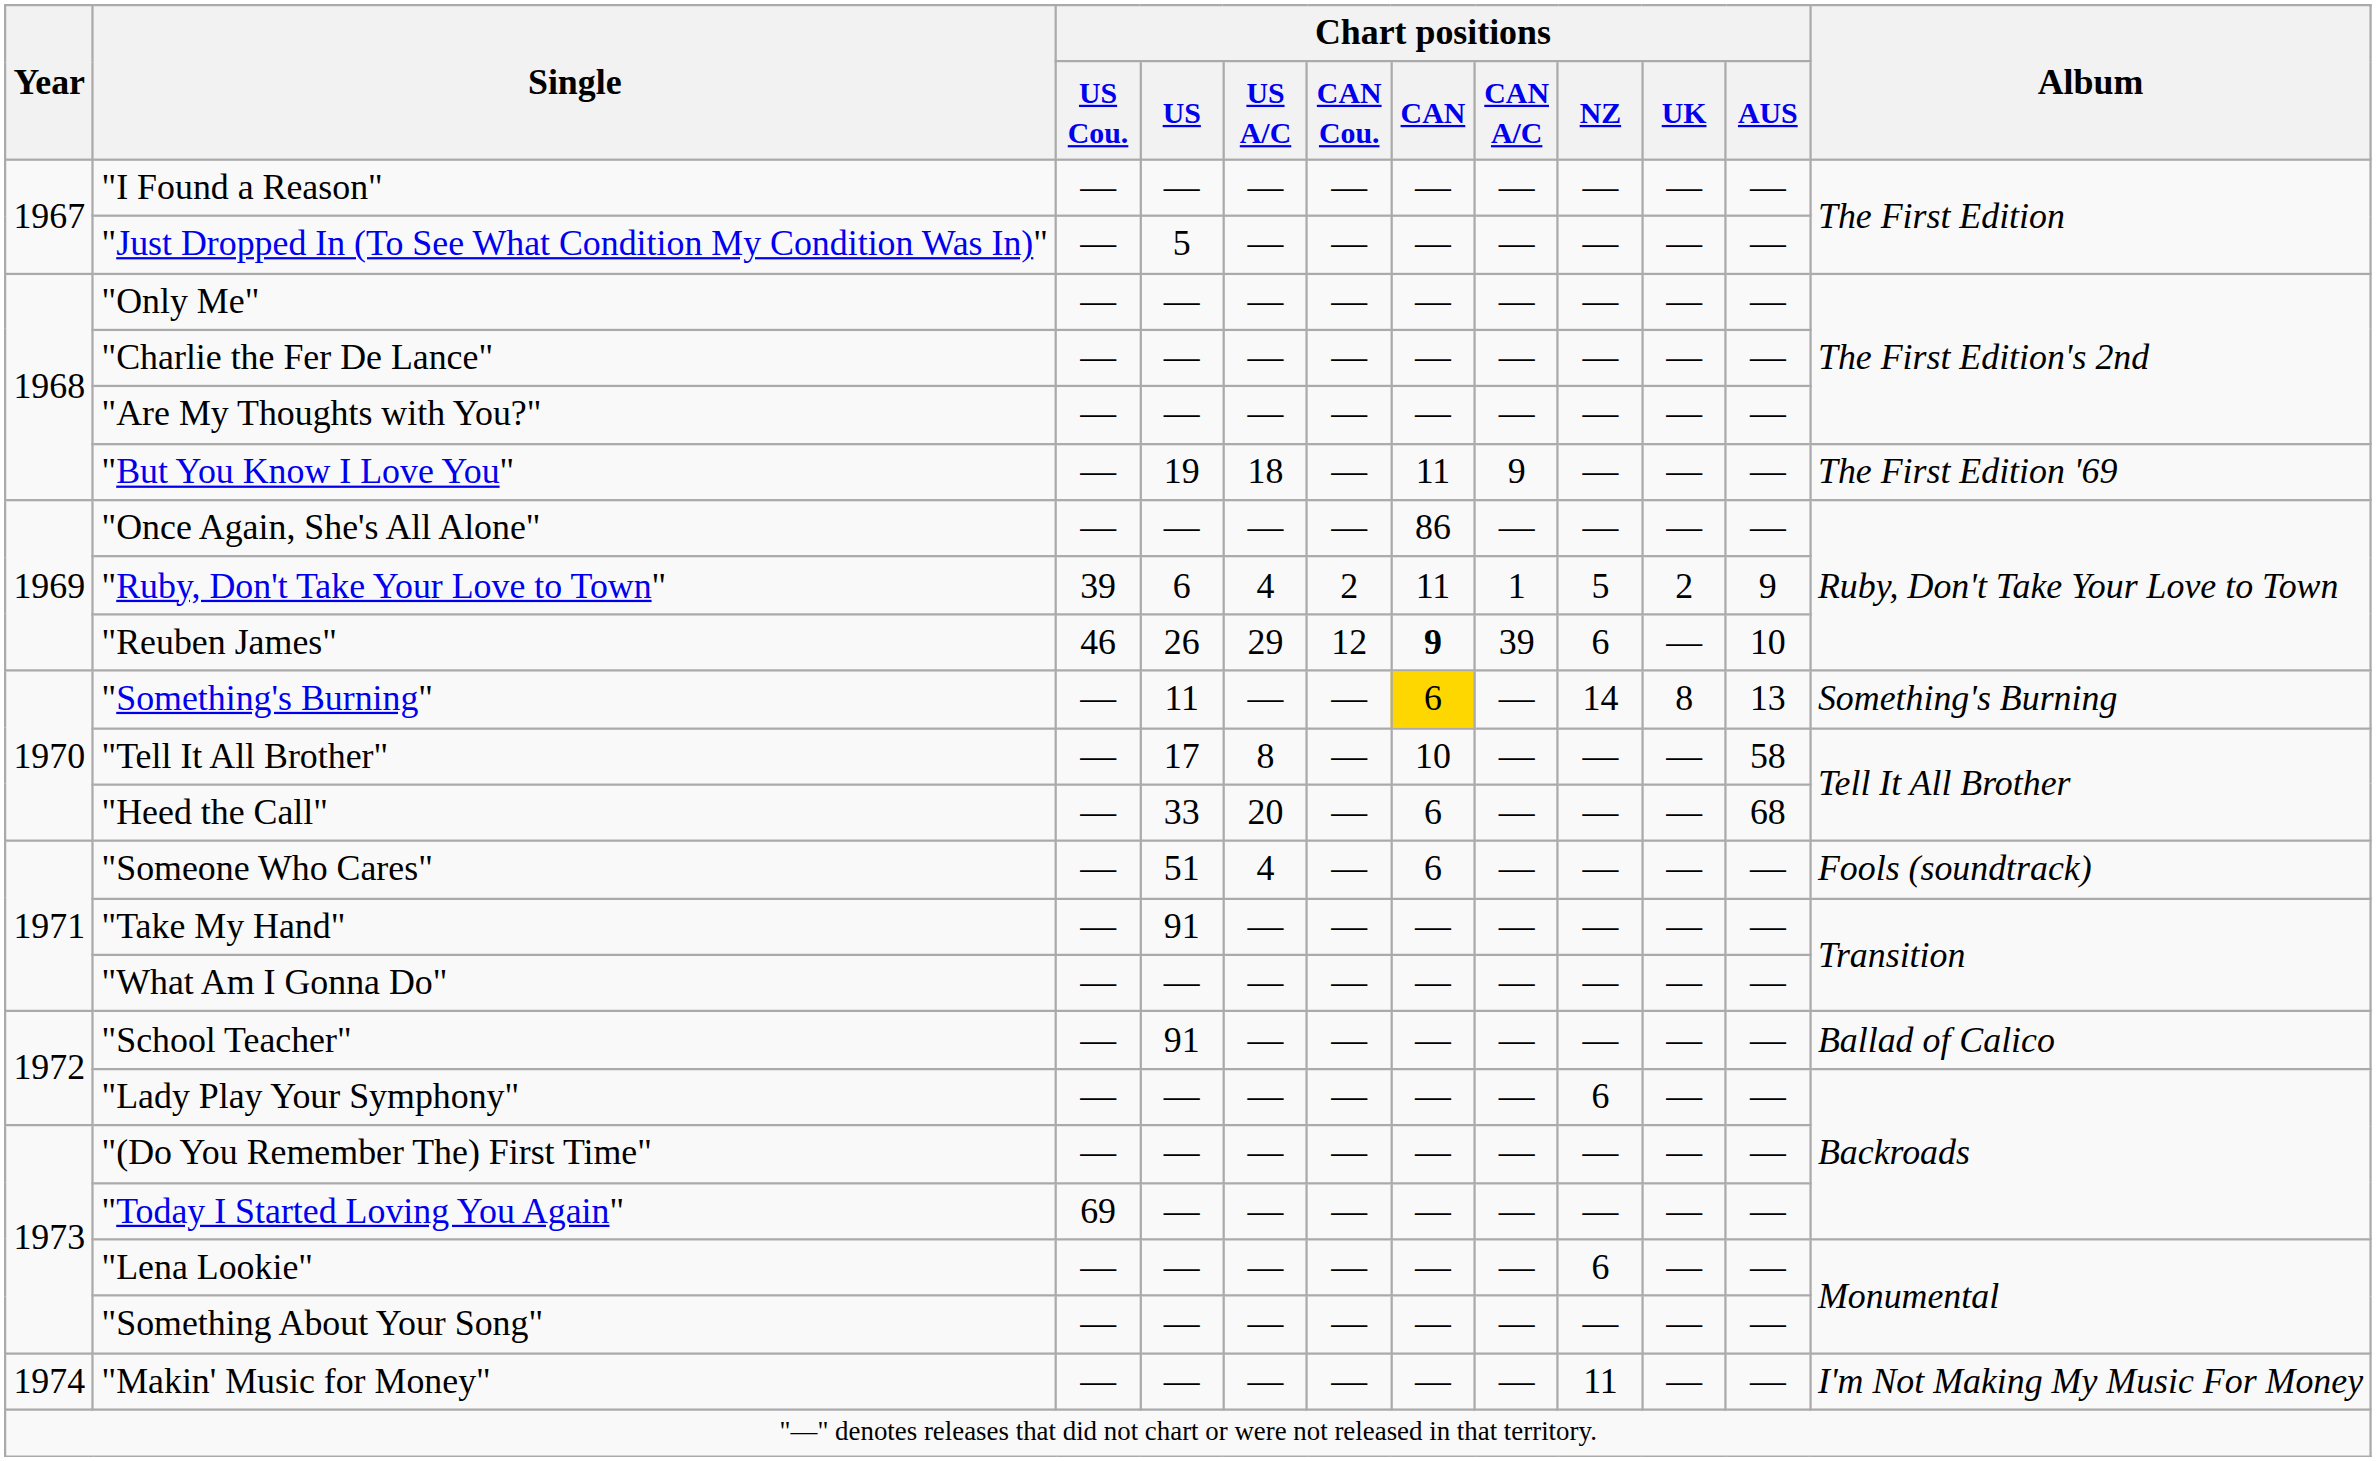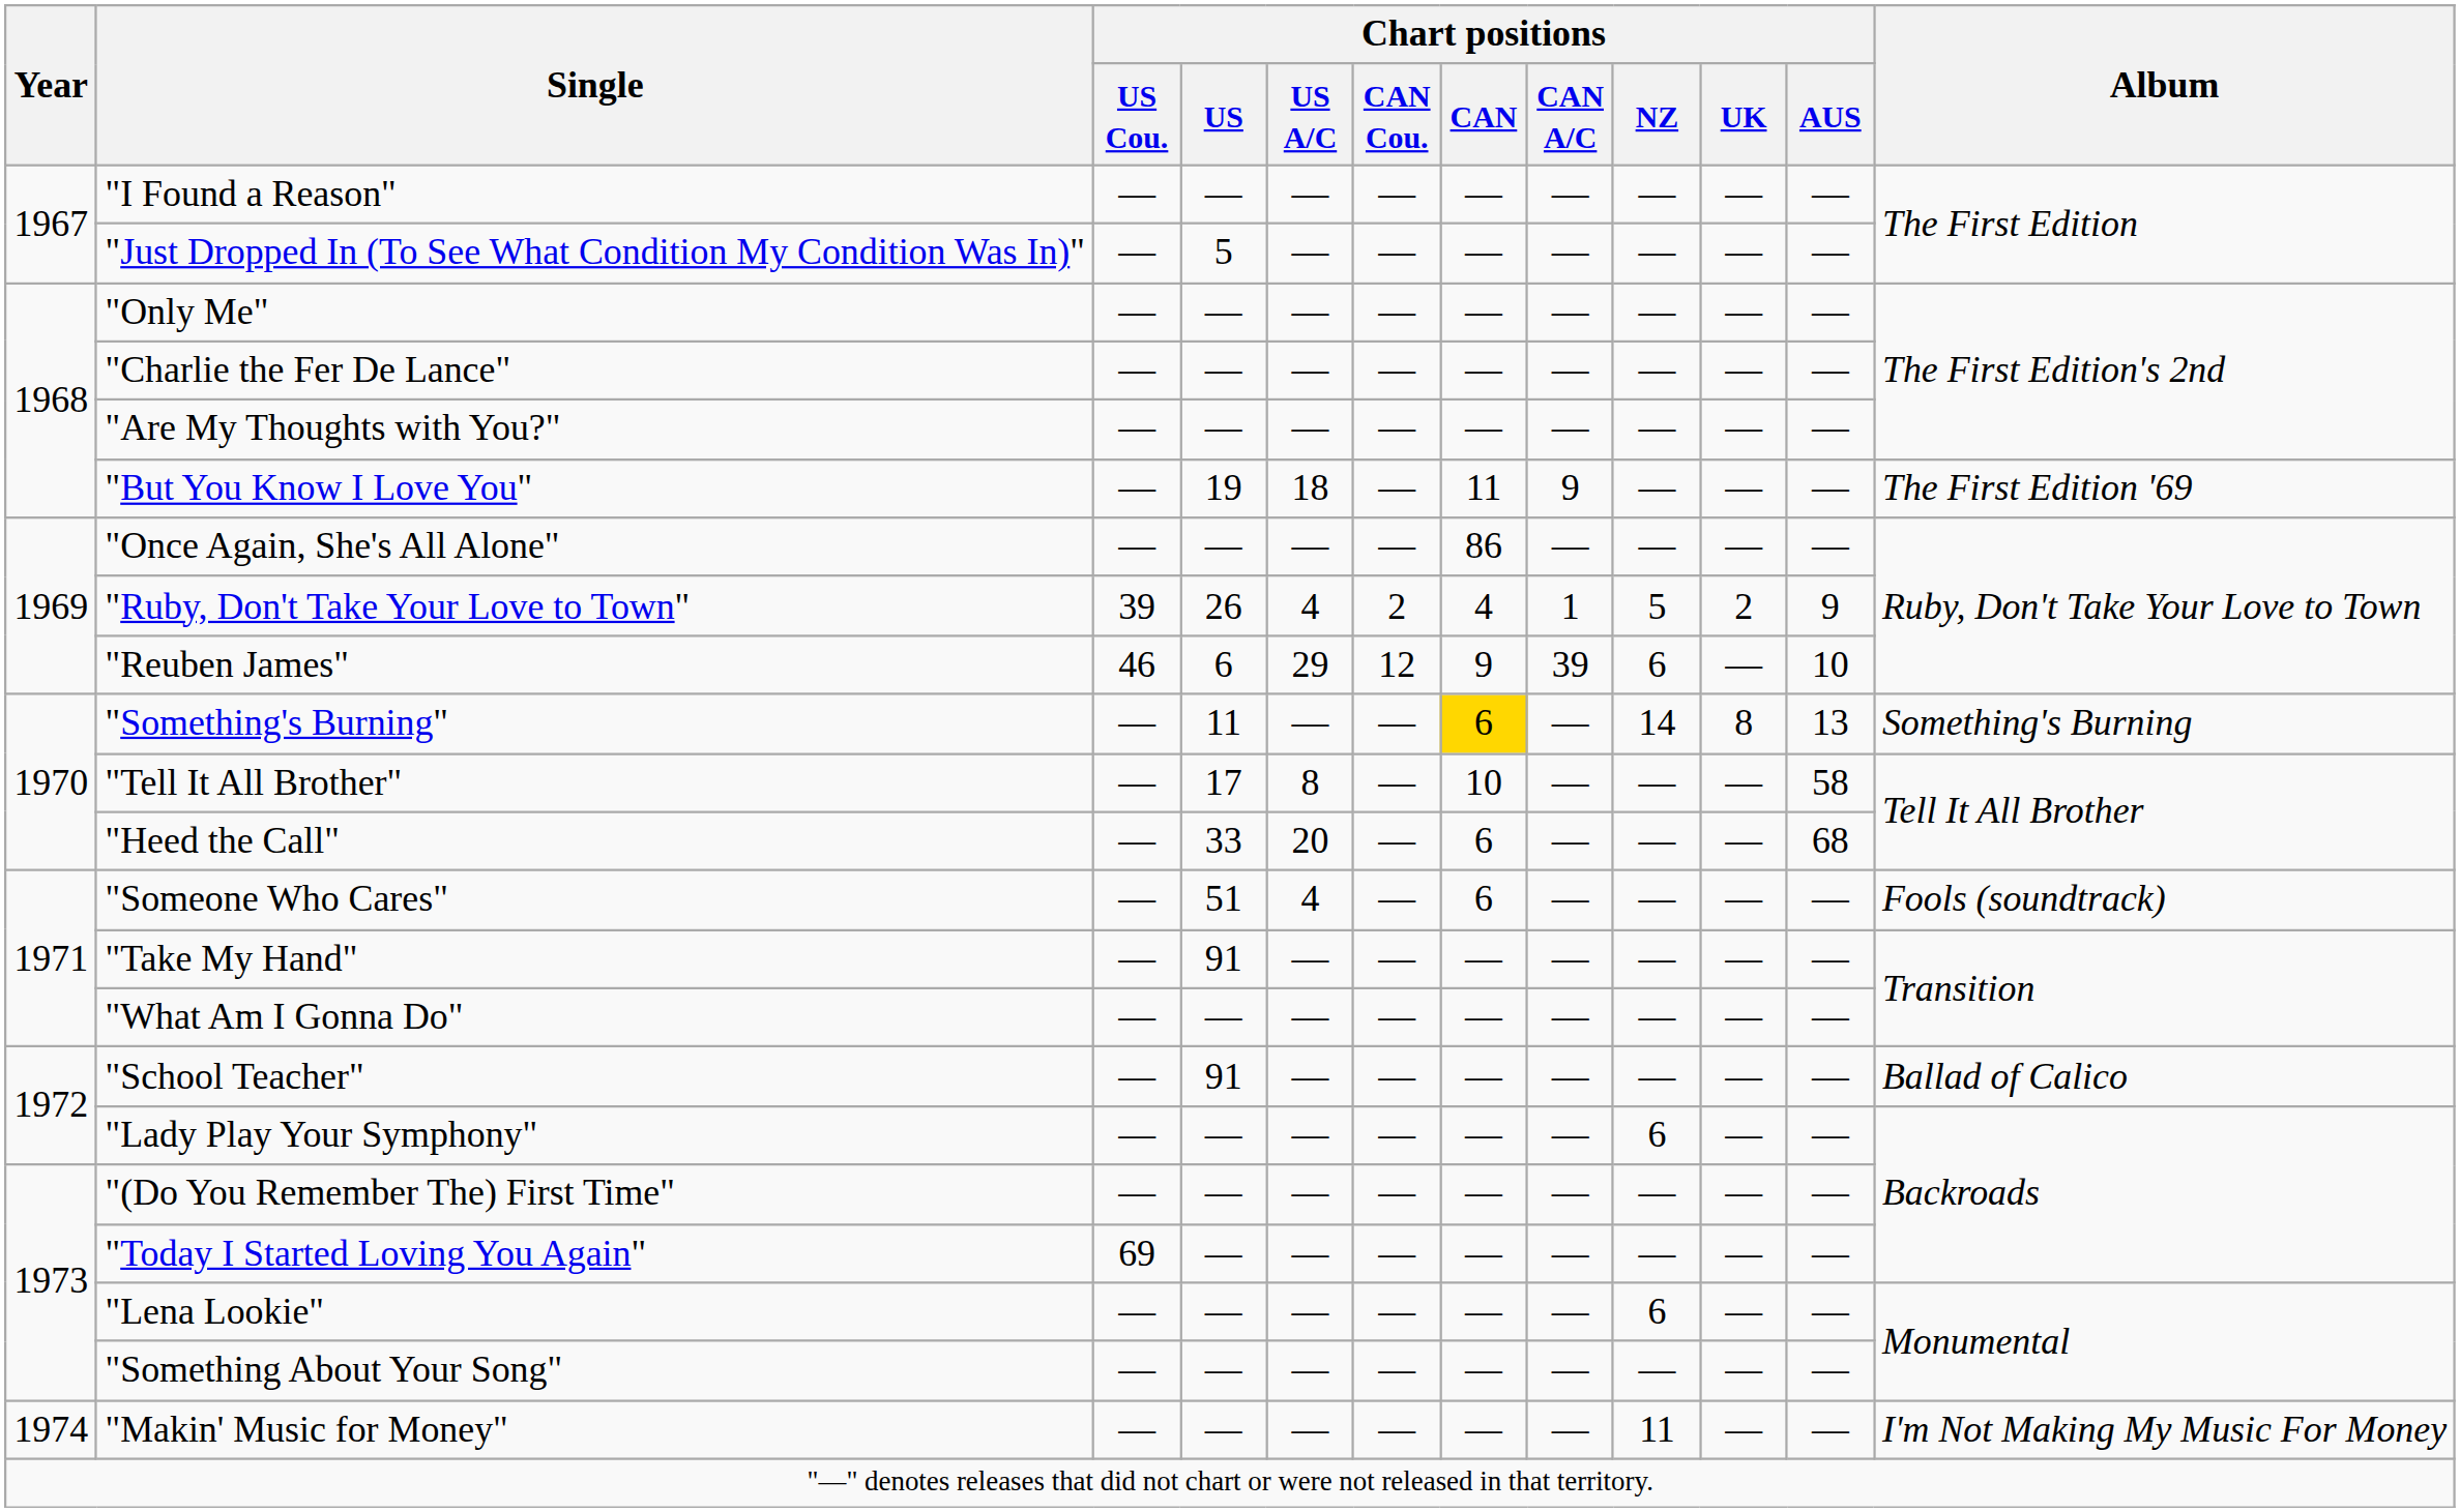 <table class="wikitable">
 <tr>
 <th rowspan="2">Year</th>
 <th rowspan="2">Single</th>
 <th colspan="9">Chart positions</th>
 <th rowspan="2">Album</th>
 </tr>
 <tr>
 <th style="width:30px;"><small><a href='#'>US Cou.</a></small><br></th>
 <th style="width:30px;"><small><a href='#'>US</a></small><br></th>
 <th style="width:30px;"><small><a href='#'>US A/C</a></small><br></th>
 <th style="width:30px;"><small><a href='#'>CAN Cou.</a></small><br></th>
 <th style="width:30px;"><small><a href='#'>CAN</a></small><br></th>
 <th style="width:30px;"><small><a href='#'>CAN A/C</a></small><br></th>
 <th style="width:30px;"><small><a href='#'>NZ</a></small><br></th>
 <th style="width:30px;"><small><a href='#'>UK</a></small><br></th>
 <th style="width:30px;"><small><a href='#'>AUS</a></small><br></th>
 </tr>
 <tr>
 <td rowspan="2">1967</td>
 <td>"I Found a Reason"</td>
 <td style="text-align:center;">—</td>
 <td style="text-align:center;">—</td>
 <td style="text-align:center;">—</td>
 <td style="text-align:center;">—</td>
 <td style="text-align:center;">—</td>
 <td style="text-align:center;">—</td>
 <td style="text-align:center;">—</td>
 <td style="text-align:center;">—</td>
 <td style="text-align:center;">—</td>
 <td rowspan="2"><em>The First Edition</em></td>
 </tr>
 <tr>
 <td>"<a href='#'>Just Dropped In (To See What Condition My Condition Was In)</a>"</td>
 <td style="text-align:center;">—</td>
 <td style="text-align:center;">5</td>
 <td style="text-align:center;">—</td>
 <td style="text-align:center;">—</td>
 <td style="text-align:center;">—</td>
 <td style="text-align:center;">—</td>
 <td style="text-align:center;">—</td>
 <td style="text-align:center;">—</td>
 <td style="text-align:center;">—</td>
 </tr>
 <tr>
 <td rowspan="4">1968</td>
 <td>"Only Me"</td>
 <td style="text-align:center;">—</td>
 <td style="text-align:center;">—</td>
 <td style="text-align:center;">—</td>
 <td style="text-align:center;">—</td>
 <td style="text-align:center;">—</td>
 <td style="text-align:center;">—</td>
 <td style="text-align:center;">—</td>
 <td style="text-align:center;">—</td>
 <td style="text-align:center;">—</td>
 <td rowspan="3"><em>The First Edition's 2nd</em></td>
 </tr>
 <tr>
 <td>"Charlie the Fer De Lance"</td>
 <td style="text-align:center;">—</td>
 <td style="text-align:center;">—</td>
 <td style="text-align:center;">—</td>
 <td style="text-align:center;">—</td>
 <td style="text-align:center;">—</td>
 <td style="text-align:center;">—</td>
 <td style="text-align:center;">—</td>
 <td style="text-align:center;">—</td>
 <td style="text-align:center;">—</td>
 </tr>
 <tr>
 <td>"Are My Thoughts with You?"</td>
 <td style="text-align:center;">—</td>
 <td style="text-align:center;">—</td>
 <td style="text-align:center;">—</td>
 <td style="text-align:center;">—</td>
 <td style="text-align:center;">—</td>
 <td style="text-align:center;">—</td>
 <td style="text-align:center;">—</td>
 <td style="text-align:center;">—</td>
 <td style="text-align:center;">—</td>
 </tr>
 <tr>
 <td>"<a href='#'>But You Know I Love You</a>"</td>
 <td style="text-align:center;">—</td>
 <td style="text-align:center;">19</td>
 <td style="text-align:center;">18</td>
 <td style="text-align:center;">—</td>
 <td style="text-align:center;">11</td>
 <td style="text-align:center;">9</td>
 <td style="text-align:center;">—</td>
 <td style="text-align:center;">—</td>
 <td style="text-align:center;">—</td>
 <td><em>The First Edition '69</em></td>
 </tr>
 <tr>
 <td rowspan="3">1969</td>
 <td>"Once Again, She's All Alone"</td>
 <td style="text-align:center;">—</td>
 <td style="text-align:center;">—</td>
 <td style="text-align:center;">—</td>
 <td style="text-align:center;">—</td>
 <td style="text-align:center;">86</td>
 <td style="text-align:center;">—</td>
 <td style="text-align:center;">—</td>
 <td style="text-align:center;">—</td>
 <td style="text-align:center;">—</td>
 <td rowspan="3"><em>Ruby, Don't Take Your Love to Town</em></td>
 </tr>
 <tr>
 <td>"<a href='#'>Ruby, Don't Take Your Love to Town</a>"</td>
 <td style="text-align:center;">39</td>
-<td style="text-align:center;">6</td>
+<td style="text-align:center;">26</td>
 <td style="text-align:center;">4</td>
 <td style="text-align:center;">2</td>
-<td style="text-align:center;">11</td>
+<td style="text-align:center;">4</td>
 <td style="text-align:center;">1</td>
 <td style="text-align:center;">5</td>
 <td style="text-align:center;">2</td>
 <td style="text-align:center;">9</td>
 </tr>
 <tr>
 <td>"Reuben James"</td>
 <td style="text-align:center;">46</td>
-<td style="text-align:center;">26</td>
+<td style="text-align:center;">6</td>
 <td style="text-align:center;">29</td>
 <td style="text-align:center;">12</td>
-<td style="text-align:center;"><strong>9</strong></td>
+<td style="text-align:center;">9</td>
 <td style="text-align:center;">39</td>
 <td style="text-align:center;">6</td>
 <td style="text-align:center;">—</td>
 <td style="text-align:center;">10</td>
 </tr>
 <tr>
 <td rowspan="3">1970</td>
 <td>"<a href='#'>Something's Burning</a>"</td>
 <td style="text-align:center;">—</td>
 <td style="text-align:center;">11</td>
 <td style="text-align:center;">—</td>
 <td style="text-align:center;">—</td>
 <td style="background: gold; text-align:center;">6</td>
 <td style="text-align:center;">—</td>
 <td style="text-align:center;">14</td>
 <td style="text-align:center;">8</td>
 <td style="text-align:center;">13</td>
 <td><em>Something's Burning</em></td>
 </tr>
 <tr>
 <td>"Tell It All Brother"</td>
 <td style="text-align:center;">—</td>
 <td style="text-align:center;">17</td>
 <td style="text-align:center;">8</td>
 <td style="text-align:center;">—</td>
 <td style="text-align:center;">10</td>
 <td style="text-align:center;">—</td>
 <td style="text-align:center;">—</td>
 <td style="text-align:center;">—</td>
 <td style="text-align:center;">58</td>
 <td rowspan="2"><em>Tell It All Brother</em></td>
 </tr>
 <tr>
 <td>"Heed the Call"</td>
 <td style="text-align:center;">—</td>
 <td style="text-align:center;">33</td>
 <td style="text-align:center;">20</td>
 <td style="text-align:center;">—</td>
 <td style="text-align:center;">6</td>
 <td style="text-align:center;">—</td>
 <td style="text-align:center;">—</td>
 <td style="text-align:center;">—</td>
 <td style="text-align:center;">68</td>
 </tr>
 <tr>
 <td rowspan="3">1971</td>
 <td>"Someone Who Cares"</td>
 <td style="text-align:center;">—</td>
 <td style="text-align:center;">51</td>
 <td style="text-align:center;">4</td>
 <td style="text-align:center;">—</td>
 <td style="text-align:center;">6</td>
 <td style="text-align:center;">—</td>
 <td style="text-align:center;">—</td>
 <td style="text-align:center;">—</td>
 <td style="text-align:center;">—</td>
 <td><em>Fools (soundtrack)</em></td>
 </tr>
 <tr>
 <td>"Take My Hand"</td>
 <td style="text-align:center;">—</td>
 <td style="text-align:center;">91</td>
 <td style="text-align:center;">—</td>
 <td style="text-align:center;">—</td>
 <td style="text-align:center;">—</td>
 <td style="text-align:center;">—</td>
 <td style="text-align:center;">—</td>
 <td style="text-align:center;">—</td>
 <td style="text-align:center;">—</td>
 <td rowspan="2"><em>Transition</em></td>
 </tr>
 <tr>
 <td>"What Am I Gonna Do"</td>
 <td style="text-align:center;">—</td>
 <td style="text-align:center;">—</td>
 <td style="text-align:center;">—</td>
 <td style="text-align:center;">—</td>
 <td style="text-align:center;">—</td>
 <td style="text-align:center;">—</td>
 <td style="text-align:center;">—</td>
 <td style="text-align:center;">—</td>
 <td style="text-align:center;">—</td>
 </tr>
 <tr>
 <td rowspan="2">1972</td>
 <td>"School Teacher"</td>
 <td style="text-align:center;">—</td>
 <td style="text-align:center;">91</td>
 <td style="text-align:center;">—</td>
 <td style="text-align:center;">—</td>
 <td style="text-align:center;">—</td>
 <td style="text-align:center;">—</td>
 <td style="text-align:center;">—</td>
 <td style="text-align:center;">—</td>
 <td style="text-align:center;">—</td>
 <td><em>Ballad of Calico</em></td>
 </tr>
 <tr>
 <td>"Lady Play Your Symphony"</td>
 <td style="text-align:center;">—</td>
 <td style="text-align:center;">—</td>
 <td style="text-align:center;">—</td>
 <td style="text-align:center;">—</td>
 <td style="text-align:center;">—</td>
 <td style="text-align:center;">—</td>
 <td style="text-align:center;">6</td>
 <td style="text-align:center;">—</td>
 <td style="text-align:center;">—</td>
 <td rowspan="3"><em>Backroads</em></td>
 </tr>
 <tr>
 <td rowspan="4">1973</td>
 <td>"(Do You Remember The) First Time"</td>
 <td style="text-align:center;">—</td>
 <td style="text-align:center;">—</td>
 <td style="text-align:center;">—</td>
 <td style="text-align:center;">—</td>
 <td style="text-align:center;">—</td>
 <td style="text-align:center;">—</td>
 <td style="text-align:center;">—</td>
 <td style="text-align:center;">—</td>
 <td style="text-align:center;">—</td>
 </tr>
 <tr>
 <td>"<a href='#'>Today I Started Loving You Again</a>"</td>
 <td style="text-align:center;">69</td>
 <td style="text-align:center;">—</td>
 <td style="text-align:center;">—</td>
 <td style="text-align:center;">—</td>
 <td style="text-align:center;">—</td>
 <td style="text-align:center;">—</td>
 <td style="text-align:center;">—</td>
 <td style="text-align:center;">—</td>
 <td style="text-align:center;">—</td>
 </tr>
 <tr>
 <td>"Lena Lookie"</td>
 <td style="text-align:center;">—</td>
 <td style="text-align:center;">—</td>
 <td style="text-align:center;">—</td>
 <td style="text-align:center;">—</td>
 <td style="text-align:center;">—</td>
 <td style="text-align:center;">—</td>
 <td style="text-align:center;">6</td>
 <td style="text-align:center;">—</td>
 <td style="text-align:center;">—</td>
 <td rowspan="2"><em>Monumental</em></td>
 </tr>
 <tr>
 <td>"Something About Your Song"</td>
 <td style="text-align:center;">—</td>
 <td style="text-align:center;">—</td>
 <td style="text-align:center;">—</td>
 <td style="text-align:center;">—</td>
 <td style="text-align:center;">—</td>
 <td style="text-align:center;">—</td>
 <td style="text-align:center;">—</td>
 <td style="text-align:center;">—</td>
 <td style="text-align:center;">—</td>
 </tr>
 <tr>
 <td>1974</td>
 <td>"Makin' Music for Money"</td>
 <td style="text-align:center;">—</td>
 <td style="text-align:center;">—</td>
 <td style="text-align:center;">—</td>
 <td style="text-align:center;">—</td>
 <td style="text-align:center;">—</td>
 <td style="text-align:center;">—</td>
 <td style="text-align:center;">11</td>
 <td style="text-align:center;">—</td>
 <td style="text-align:center;">—</td>
 <td><em>I'm Not Making My Music For Money</em></td>
 </tr>
 <tr>
 <td colspan="12" style="text-align:center; font-size:9pt;">"—" denotes releases that did not chart or were not released in that territory.</td>
 </tr>
 </table>
